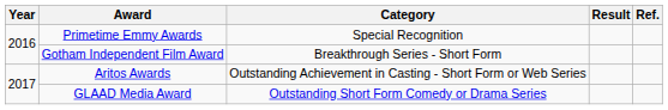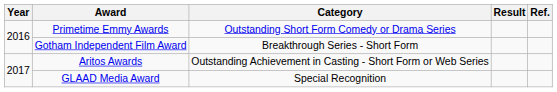 <table class="wikitable">
 <tr>
 <th>Year</th>
 <th>Award</th>
 <th>Category</th>
 <th>Result</th>
 <th>Ref.</th>
 </tr>
 <tr align="center">
 <td rowspan="2">2016</td>
 <td><a href='#'>Primetime Emmy Awards</a></td>
-<td>Special Recognition</td>
+<td><a href='#'>Outstanding Short Form Comedy or Drama Series</a></td>
 <td></td>
 <td></td>
 </tr>
 <tr align="center">
 <td><a href='#'>Gotham Independent Film Award</a></td>
 <td>Breakthrough Series - Short Form</td>
 <td></td>
 <td></td>
 </tr>
 <tr align="center">
 <td rowspan="2">2017</td>
 <td><a href='#'>Aritos Awards</a></td>
 <td>Outstanding Achievement in Casting - Short Form or Web Series</td>
 <td></td>
 <td></td>
 </tr>
 <tr align="center">
 <td><a href='#'>GLAAD Media Award</a></td>
-<td><a href='#'>Outstanding Short Form Comedy or Drama Series</a></td>
+<td>Special Recognition</td>
 <td></td>
 <td></td>
 </tr>
 </table>
